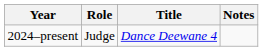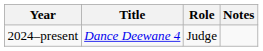 <table class="wikitable sortable">
 <tr>
 <th scope="col">Year</th>
+<th scope="col">Title</th>
 <th scope="col">Role</th>
-<th scope="col">Title</th>
 <th class="unsortable" scope="col">Notes</th>
 </tr>
 <tr>
 <td>2024–present</td>
+<td><em><a href='#'>Dance Deewane 4</a></em></td>
 <td>Judge</td>
-<td><em><a href='#'>Dance Deewane 4</a></em></td>
 <td></td>
 </tr>
 </table>
